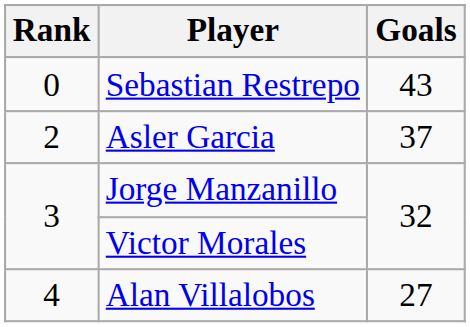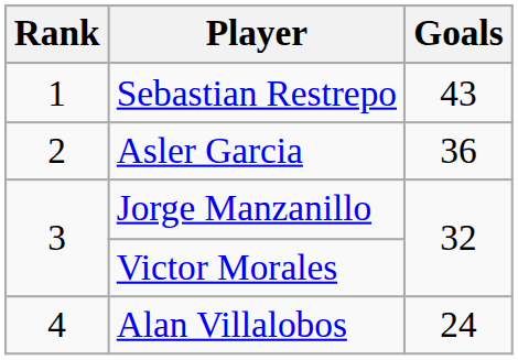 <table class="wikitable" style="text-align:center;">
 <tr>
 <th>Rank</th>
 <th>Player</th>
 <th>Goals</th>
 </tr>
 <tr>
-<td>0</td>
+<td>1</td>
 <td align=left> <a href='#'>Sebastian Restrepo</a></td>
 <td>43</td>
 </tr>
 <tr>
 <td>2</td>
 <td align=left> <a href='#'>Asler Garcia</a></td>
-<td>37</td>
+<td>36</td>
 </tr>
 <tr>
 <td rowspan=2>3</td>
 <td align=left> <a href='#'>Jorge Manzanillo</a></td>
 <td rowspan=2>32</td>
 </tr>
 <tr>
 <td align=left> <a href='#'>Victor Morales</a></td>
 </tr>
 <tr>
 <td>4</td>
 <td align=left> <a href='#'>Alan Villalobos</a></td>
-<td>27</td>
+<td>24</td>
 </tr>
 </table>
